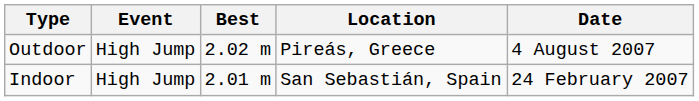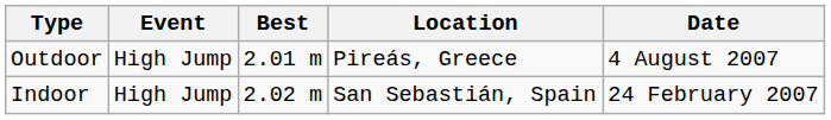 <table class="wikitable" width=55%>
 <tr>
 <th>Type</th>
 <th>Event</th>
 <th>Best</th>
 <th>Location</th>
 <th>Date</th>
 </tr>
 <tr>
 <td>Outdoor</td>
 <td>High Jump</td>
-<td>2.02 m</td>
+<td>2.01 m</td>
 <td>Pireás, Greece</td>
 <td>4 August 2007</td>
 </tr>
 <tr>
 <td>Indoor</td>
 <td>High Jump</td>
-<td>2.01 m</td>
+<td>2.02 m</td>
 <td>San Sebastián, Spain</td>
 <td>24 February 2007</td>
 </tr>
 </table>
